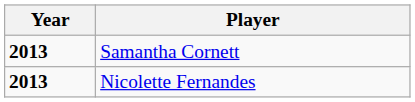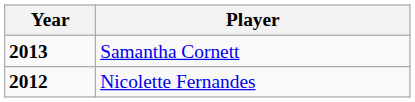 <table class=wikitable style="width:21em; float:left; margin-right:1em">
 <tr>
 <th>Year</th>
 <th>Player</th>
 </tr>
 <tr>
 <td><strong>2013</strong></td>
 <td> <a href='#'>Samantha Cornett</a></td>
 </tr>
 <tr>
-<td><strong>2013</strong></td>
+<td><strong>2012</strong></td>
 <td> <a href='#'>Nicolette Fernandes</a></td>
 </tr>
 </table>
